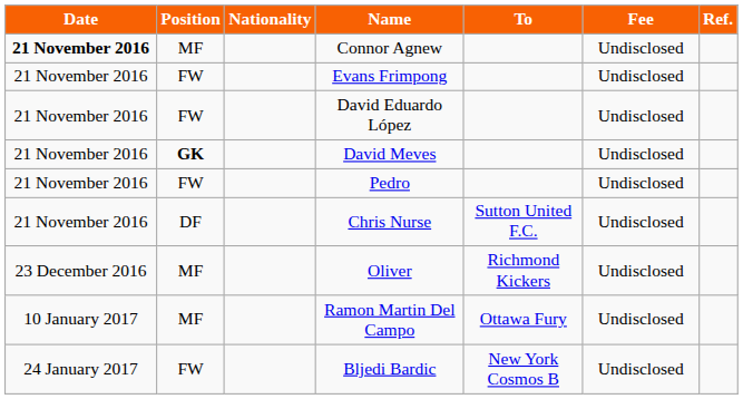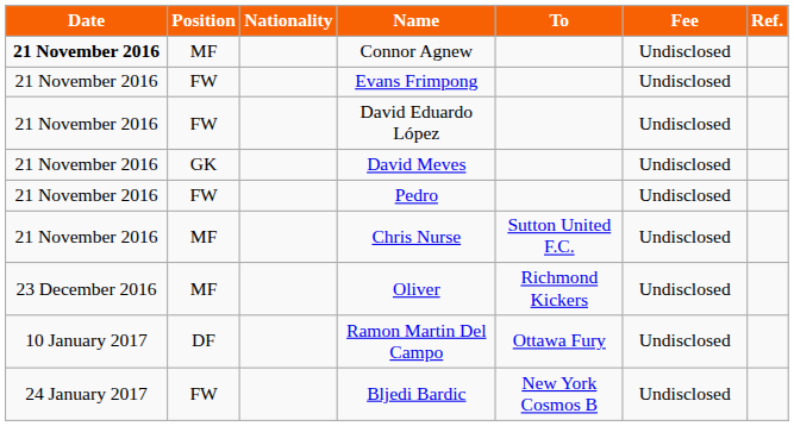 <table class="wikitable"  style="text-align:center; font-size:90%; ">
 <tr>
 <th style="background:#F86103; color:white; width:150px;">Date</th>
 <th style="background:#F86103; color:white; width:50px;">Position</th>
 <th style="background:#F86103; color:white; width:50px;">Nationality</th>
 <th style="background:#F86103; color:white; width:150px;">Name</th>
 <th style="background:#F86103; color:white; width:110px;">To</th>
 <th style="background:#F86103; color:white; width:100px;">Fee</th>
 <th style="background:#F86103; color:white; width:25px;">Ref.</th>
 </tr>
 <tr>
 <td><strong>21 November 2016</strong></td>
 <td>MF</td>
 <td></td>
 <td>Connor Agnew</td>
 <td></td>
 <td>Undisclosed</td>
 <td></td>
 </tr>
 <tr>
 <td>21 November 2016</td>
 <td>FW</td>
 <td></td>
 <td><a href='#'>Evans Frimpong</a></td>
 <td></td>
 <td>Undisclosed</td>
 <td></td>
 </tr>
 <tr>
 <td>21 November 2016</td>
 <td>FW</td>
 <td></td>
 <td>David Eduardo López</td>
 <td></td>
 <td>Undisclosed</td>
 <td></td>
 </tr>
 <tr>
 <td>21 November 2016</td>
-<td><strong>GK</strong></td>
+<td>GK</td>
 <td></td>
 <td><a href='#'>David Meves</a></td>
 <td></td>
 <td>Undisclosed</td>
 <td></td>
 </tr>
 <tr>
 <td>21 November 2016</td>
 <td>FW</td>
 <td></td>
 <td><a href='#'>Pedro</a></td>
 <td></td>
 <td>Undisclosed</td>
 <td></td>
 </tr>
 <tr>
 <td>21 November 2016</td>
-<td>DF</td>
+<td>MF</td>
 <td></td>
 <td><a href='#'>Chris Nurse</a></td>
 <td> <a href='#'>Sutton United F.C.</a></td>
 <td>Undisclosed</td>
 <td></td>
 </tr>
 <tr>
 <td>23 December 2016</td>
 <td>MF</td>
 <td></td>
 <td><a href='#'>Oliver</a></td>
 <td><a href='#'>Richmond Kickers</a></td>
 <td>Undisclosed</td>
 <td></td>
 </tr>
 <tr>
 <td>10 January 2017</td>
-<td>MF</td>
+<td>DF</td>
 <td></td>
 <td><a href='#'>Ramon Martin Del Campo</a></td>
 <td><a href='#'>Ottawa Fury</a></td>
 <td>Undisclosed</td>
 <td></td>
 </tr>
 <tr>
 <td>24 January 2017</td>
 <td>FW</td>
 <td></td>
 <td><a href='#'>Bljedi Bardic</a></td>
 <td><a href='#'>New York Cosmos B</a></td>
 <td>Undisclosed</td>
 <td></td>
 </tr>
 </table>
